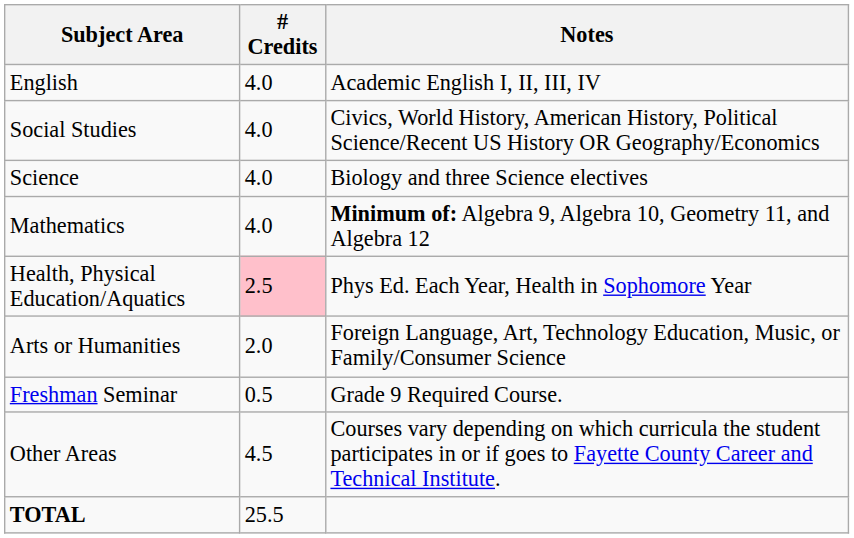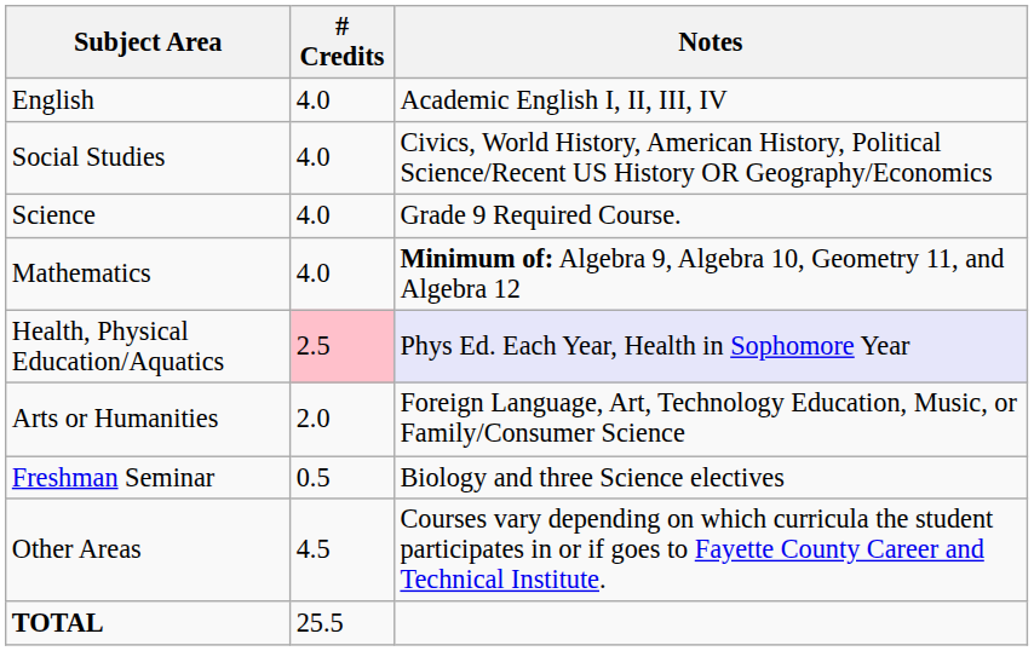 <table class="wikitable">
 <tr>
 <th>Subject Area</th>
 <th># Credits</th>
 <th>Notes</th>
 </tr>
 <tr>
 <td>English</td>
 <td>4.0</td>
 <td>Academic English I, II, III, IV</td>
 </tr>
 <tr>
 <td>Social Studies</td>
 <td>4.0</td>
 <td>Civics, World History, American History, Political Science/Recent US History OR Geography/Economics</td>
 </tr>
 <tr>
 <td>Science</td>
 <td>4.0</td>
-<td>Biology and three Science electives</td>
+<td>Grade 9 Required Course.</td>
 </tr>
 <tr>
 <td>Mathematics</td>
 <td>4.0</td>
 <td><strong>Minimum of:</strong> Algebra 9, Algebra 10, Geometry 11, and Algebra 12</td>
 </tr>
 <tr>
 <td>Health, Physical Education/Aquatics</td>
 <td style="background: pink;">2.5</td>
-<td>Phys Ed. Each Year, Health in <a href='#'>Sophomore</a> Year</td>
+<td style="background: lavender;">Phys Ed. Each Year, Health in <a href='#'>Sophomore</a> Year</td>
 </tr>
 <tr>
 <td>Arts or Humanities</td>
 <td>2.0</td>
 <td>Foreign Language, Art, Technology Education, Music, or Family/Consumer Science</td>
 </tr>
 <tr>
 <td><a href='#'>Freshman</a> Seminar</td>
 <td>0.5</td>
-<td>Grade 9 Required Course.</td>
+<td>Biology and three Science electives</td>
 </tr>
 <tr>
 <td>Other Areas</td>
 <td>4.5</td>
 <td>Courses vary depending on which curricula the student participates in or if goes to <a href='#'>Fayette County Career and Technical Institute</a>.</td>
 </tr>
 <tr>
 <td><strong>TOTAL</strong></td>
 <td>25.5</td>
 </tr>
 </table>
